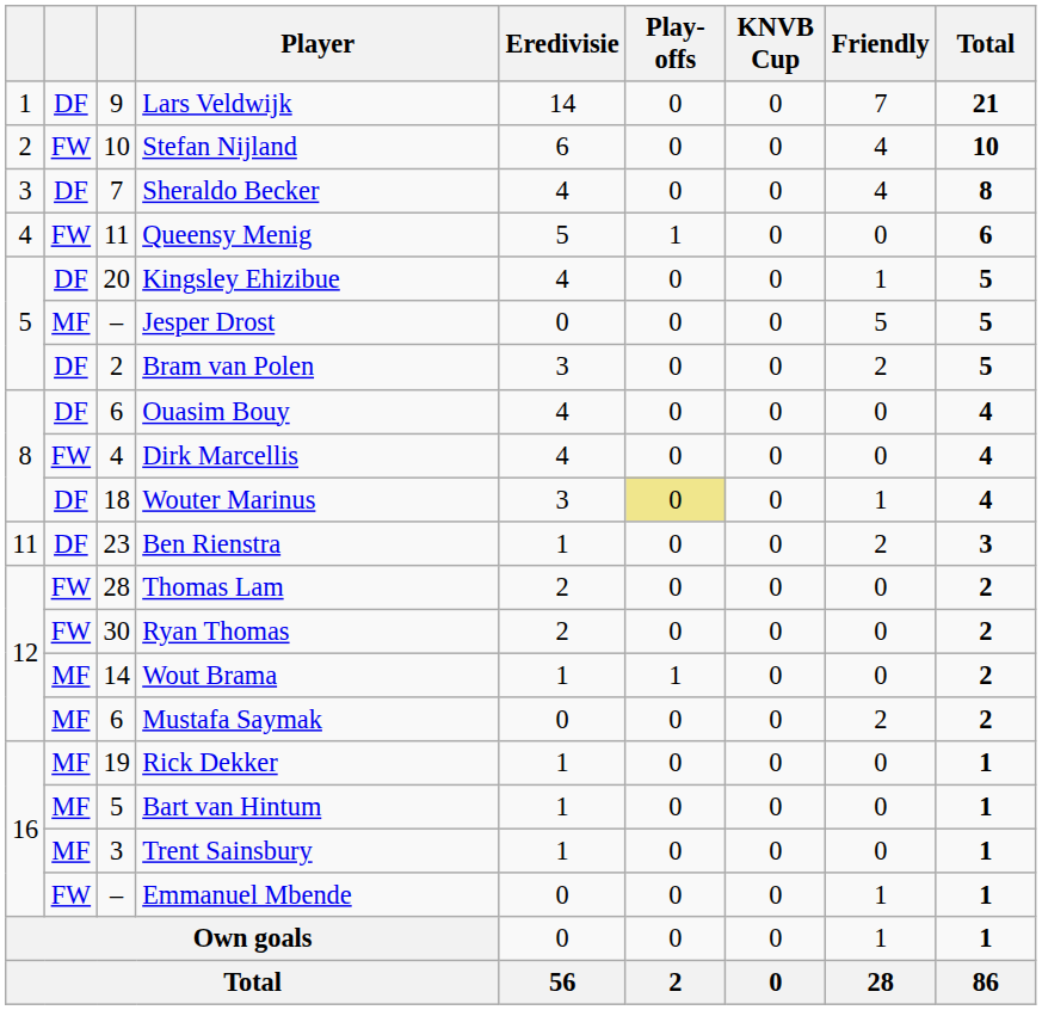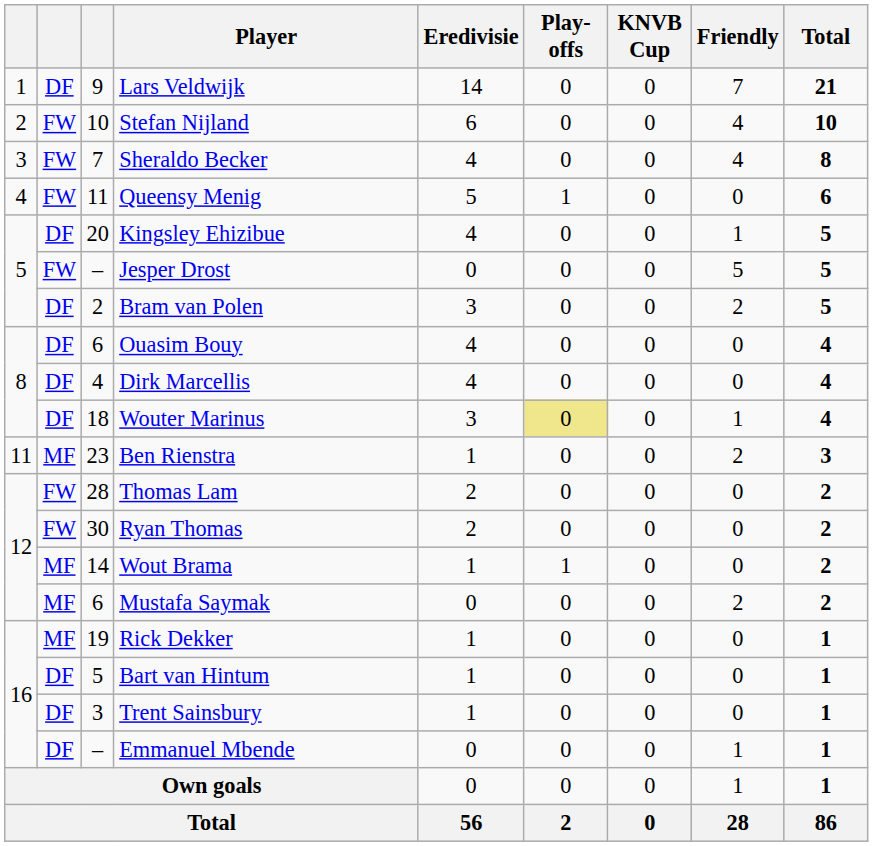 <table class="wikitable sortable" style="font-size: 95%; text-align: center;">
 <tr>
 <th width=10></th>
 <th width=10></th>
 <th width=10></th>
 <th width=200>Player</th>
 <th width=50>Eredivisie</th>
 <th width=50>Play-offs</th>
 <th width=50>KNVB Cup</th>
 <th width=50>Friendly</th>
 <th width=50>Total</th>
 </tr>
 <tr>
 <td>1</td>
 <td><a href='#'>DF</a></td>
 <td>9</td>
 <td align=left> <a href='#'>Lars Veldwijk</a></td>
 <td>14</td>
 <td>0</td>
 <td>0</td>
 <td>7</td>
 <td><strong>21</strong></td>
 </tr>
 <tr>
 <td>2</td>
 <td><a href='#'>FW</a></td>
 <td>10</td>
 <td align=left> <a href='#'>Stefan Nijland</a></td>
 <td>6</td>
 <td>0</td>
 <td>0</td>
 <td>4</td>
 <td><strong>10</strong></td>
 </tr>
 <tr>
 <td>3</td>
-<td><a href='#'>DF</a></td>
+<td><a href='#'>FW</a></td>
 <td>7</td>
 <td align=left> <a href='#'>Sheraldo Becker</a></td>
 <td>4</td>
 <td>0</td>
 <td>0</td>
 <td>4</td>
 <td><strong>8</strong></td>
 </tr>
 <tr>
 <td>4</td>
 <td><a href='#'>FW</a></td>
 <td>11</td>
 <td align=left> <a href='#'>Queensy Menig</a></td>
 <td>5</td>
 <td>1</td>
 <td>0</td>
 <td>0</td>
 <td><strong>6</strong></td>
 </tr>
 <tr>
 <td rowspan=3>5</td>
 <td><a href='#'>DF</a></td>
 <td>20</td>
 <td align=left> <a href='#'>Kingsley Ehizibue</a></td>
 <td>4</td>
 <td>0</td>
 <td>0</td>
 <td>1</td>
 <td><strong>5</strong></td>
 </tr>
 <tr>
-<td><a href='#'>MF</a></td>
+<td><a href='#'>FW</a></td>
 <td>–</td>
 <td align=left> <a href='#'>Jesper Drost</a></td>
 <td>0</td>
 <td>0</td>
 <td>0</td>
 <td>5</td>
 <td><strong>5</strong></td>
 </tr>
 <tr>
 <td><a href='#'>DF</a></td>
 <td>2</td>
 <td align=left> <a href='#'>Bram van Polen</a></td>
 <td>3</td>
 <td>0</td>
 <td>0</td>
 <td>2</td>
 <td><strong>5</strong></td>
 </tr>
 <tr>
 <td rowspan=3>8</td>
 <td><a href='#'>DF</a></td>
 <td>6</td>
 <td align=left> <a href='#'>Ouasim Bouy</a></td>
 <td>4</td>
 <td>0</td>
 <td>0</td>
 <td>0</td>
 <td><strong>4</strong></td>
 </tr>
 <tr>
-<td><a href='#'>FW</a></td>
+<td><a href='#'>DF</a></td>
 <td>4</td>
 <td align=left> <a href='#'>Dirk Marcellis</a></td>
 <td>4</td>
 <td>0</td>
 <td>0</td>
 <td>0</td>
 <td><strong>4</strong></td>
 </tr>
 <tr>
 <td><a href='#'>DF</a></td>
 <td>18</td>
 <td align=left> <a href='#'>Wouter Marinus</a></td>
 <td>3</td>
 <td style="background: khaki;">0</td>
 <td>0</td>
 <td>1</td>
 <td><strong>4</strong></td>
 </tr>
 <tr>
 <td>11</td>
-<td><a href='#'>DF</a></td>
+<td><a href='#'>MF</a></td>
 <td>23</td>
 <td align=left> <a href='#'>Ben Rienstra</a></td>
 <td>1</td>
 <td>0</td>
 <td>0</td>
 <td>2</td>
 <td><strong>3</strong></td>
 </tr>
 <tr>
 <td rowspan=4>12</td>
 <td><a href='#'>FW</a></td>
 <td>28</td>
 <td align=left> <a href='#'>Thomas Lam</a></td>
 <td>2</td>
 <td>0</td>
 <td>0</td>
 <td>0</td>
 <td><strong>2</strong></td>
 </tr>
 <tr>
 <td><a href='#'>FW</a></td>
 <td>30</td>
 <td align=left> <a href='#'>Ryan Thomas</a></td>
 <td>2</td>
 <td>0</td>
 <td>0</td>
 <td>0</td>
 <td><strong>2</strong></td>
 </tr>
 <tr>
 <td><a href='#'>MF</a></td>
 <td>14</td>
 <td align=left> <a href='#'>Wout Brama</a></td>
 <td>1</td>
 <td>1</td>
 <td>0</td>
 <td>0</td>
 <td><strong>2</strong></td>
 </tr>
 <tr>
 <td><a href='#'>MF</a></td>
 <td>6</td>
 <td align=left> <a href='#'>Mustafa Saymak</a></td>
 <td>0</td>
 <td>0</td>
 <td>0</td>
 <td>2</td>
 <td><strong>2</strong></td>
 </tr>
 <tr>
 <td rowspan=4>16</td>
 <td><a href='#'>MF</a></td>
 <td>19</td>
 <td align=left> <a href='#'>Rick Dekker</a></td>
 <td>1</td>
 <td>0</td>
 <td>0</td>
 <td>0</td>
 <td><strong>1</strong></td>
 </tr>
 <tr>
-<td><a href='#'>MF</a></td>
+<td><a href='#'>DF</a></td>
 <td>5</td>
 <td align=left> <a href='#'>Bart van Hintum</a></td>
 <td>1</td>
 <td>0</td>
 <td>0</td>
 <td>0</td>
 <td><strong>1</strong></td>
 </tr>
 <tr>
-<td><a href='#'>MF</a></td>
+<td><a href='#'>DF</a></td>
 <td>3</td>
 <td align=left> <a href='#'>Trent Sainsbury</a></td>
 <td>1</td>
 <td>0</td>
 <td>0</td>
 <td>0</td>
 <td><strong>1</strong></td>
 </tr>
 <tr>
-<td><a href='#'>FW</a></td>
+<td><a href='#'>DF</a></td>
 <td>–</td>
 <td align=left> <a href='#'>Emmanuel Mbende</a></td>
 <td>0</td>
 <td>0</td>
 <td>0</td>
 <td>1</td>
 <td><strong>1</strong></td>
 </tr>
 <tr>
 <th colspan=4>Own goals</th>
 <td>0</td>
 <td>0</td>
 <td>0</td>
 <td>1</td>
 <td><strong>1</strong></td>
 </tr>
 <tr class="sortbottom">
 <th colspan=4><strong>Total</strong></th>
 <th><strong>56</strong></th>
 <th><strong>2</strong></th>
 <th><strong>0</strong></th>
 <th><strong>28</strong></th>
 <th><strong>86</strong></th>
 </tr>
 </table>
